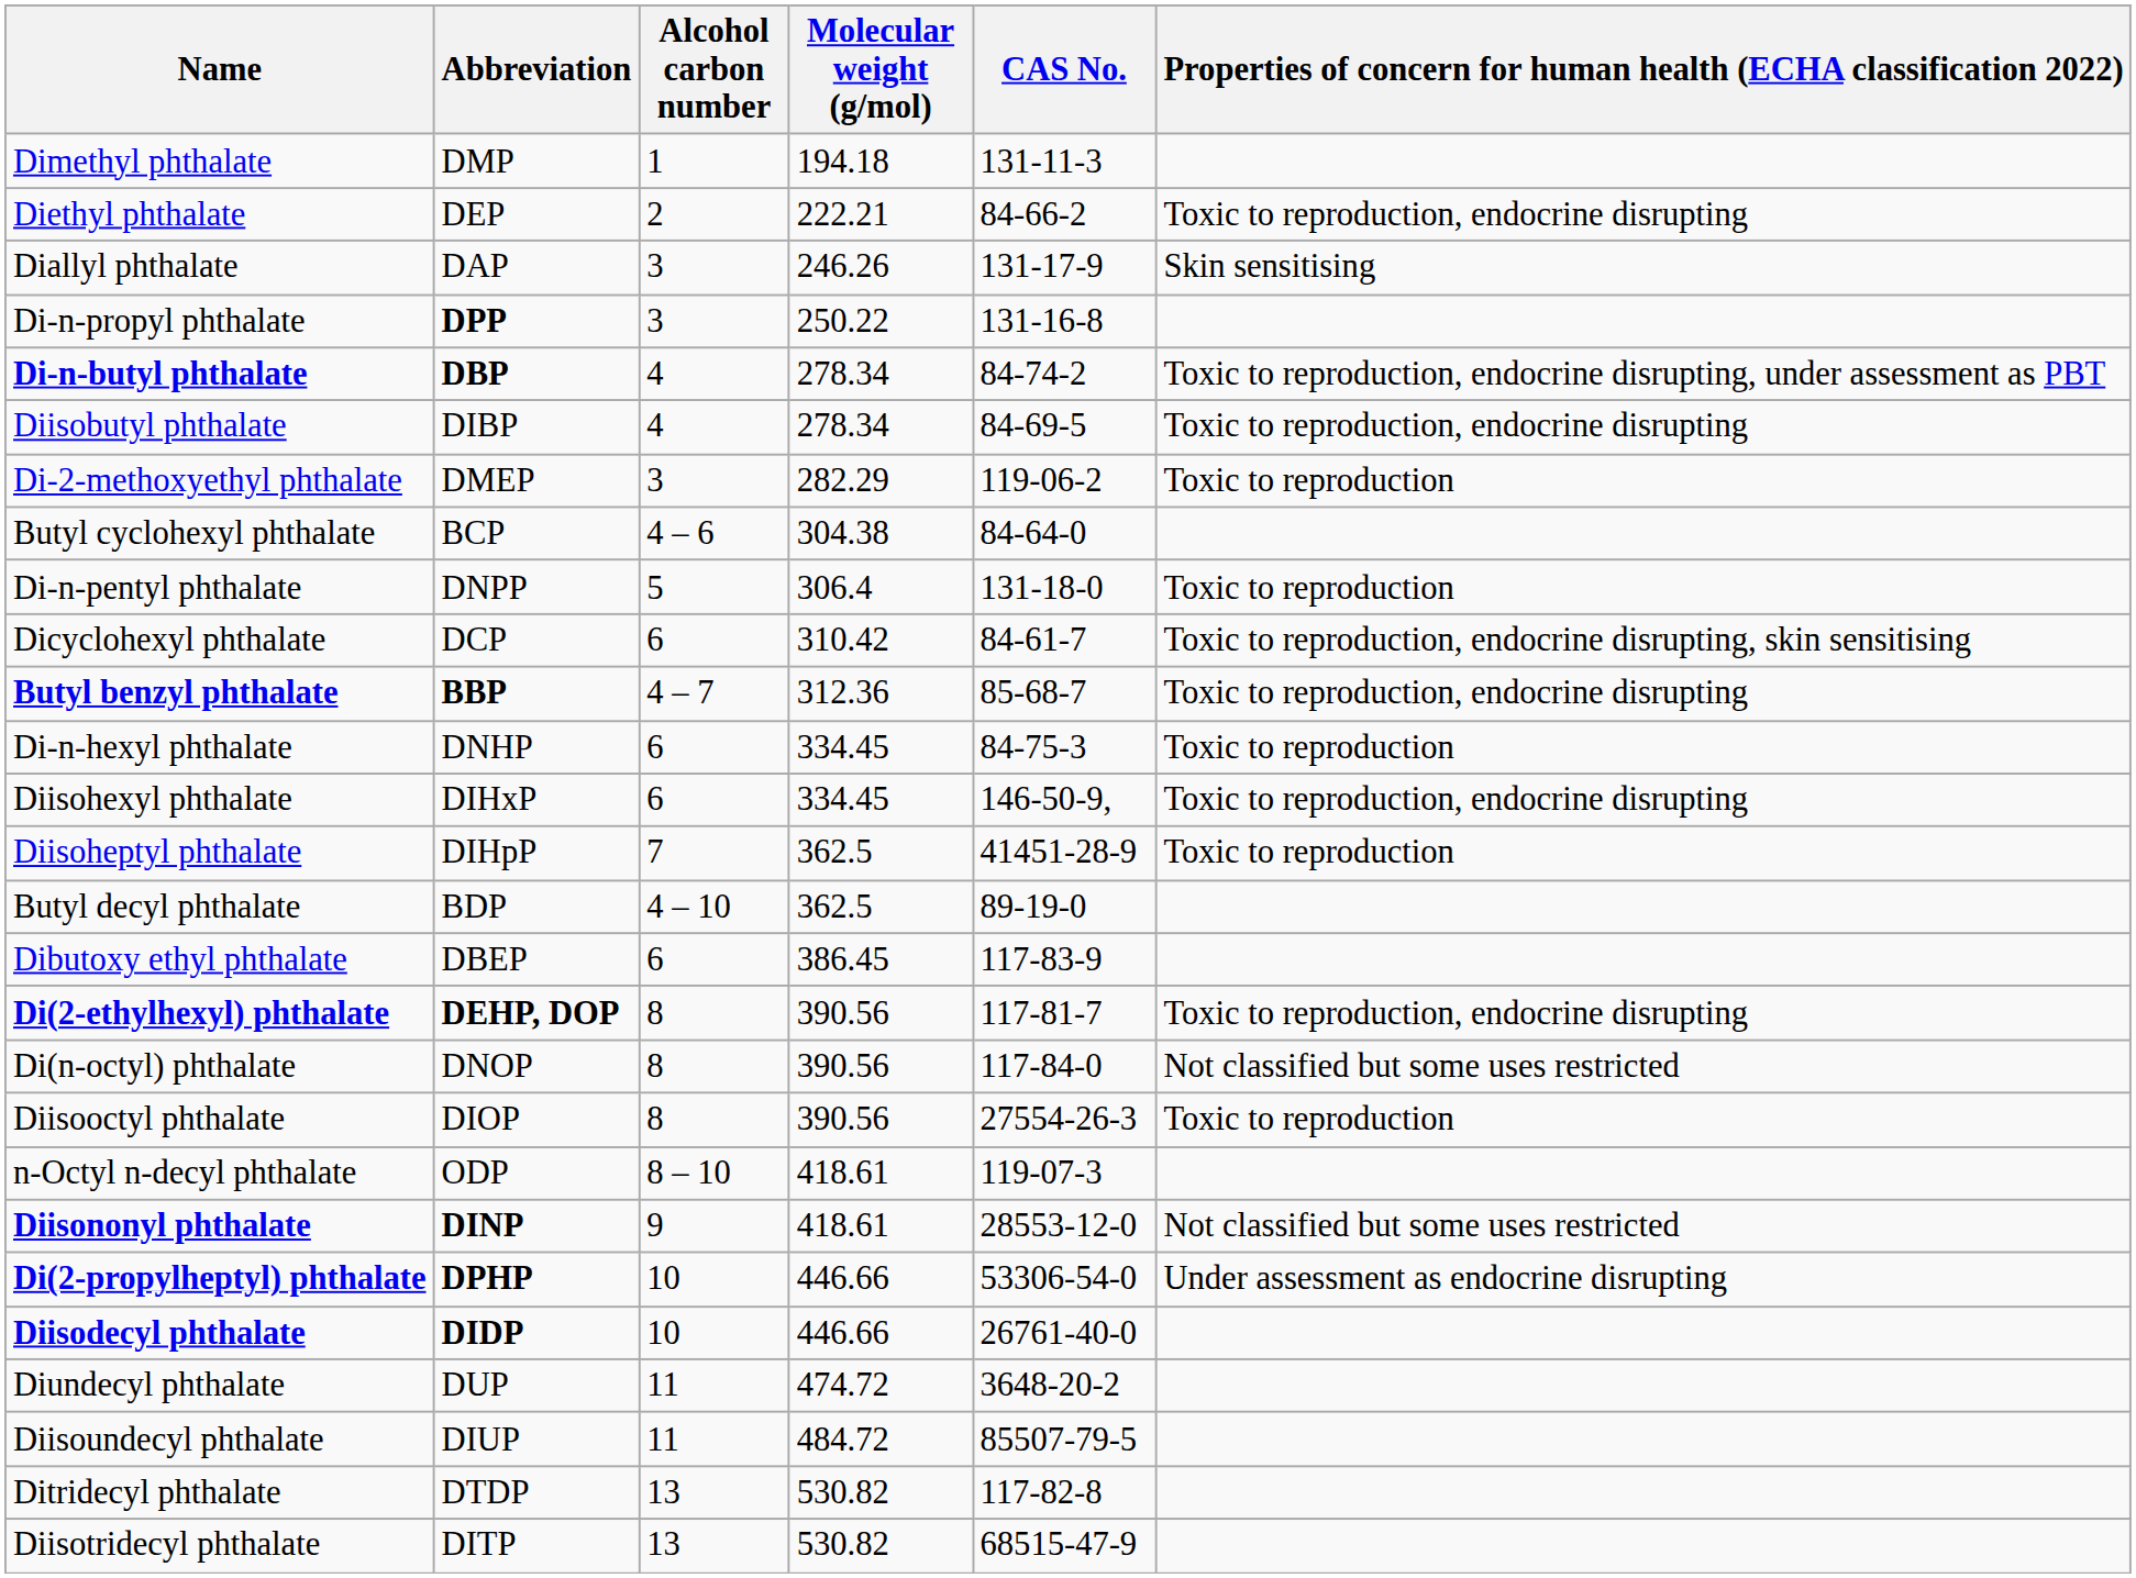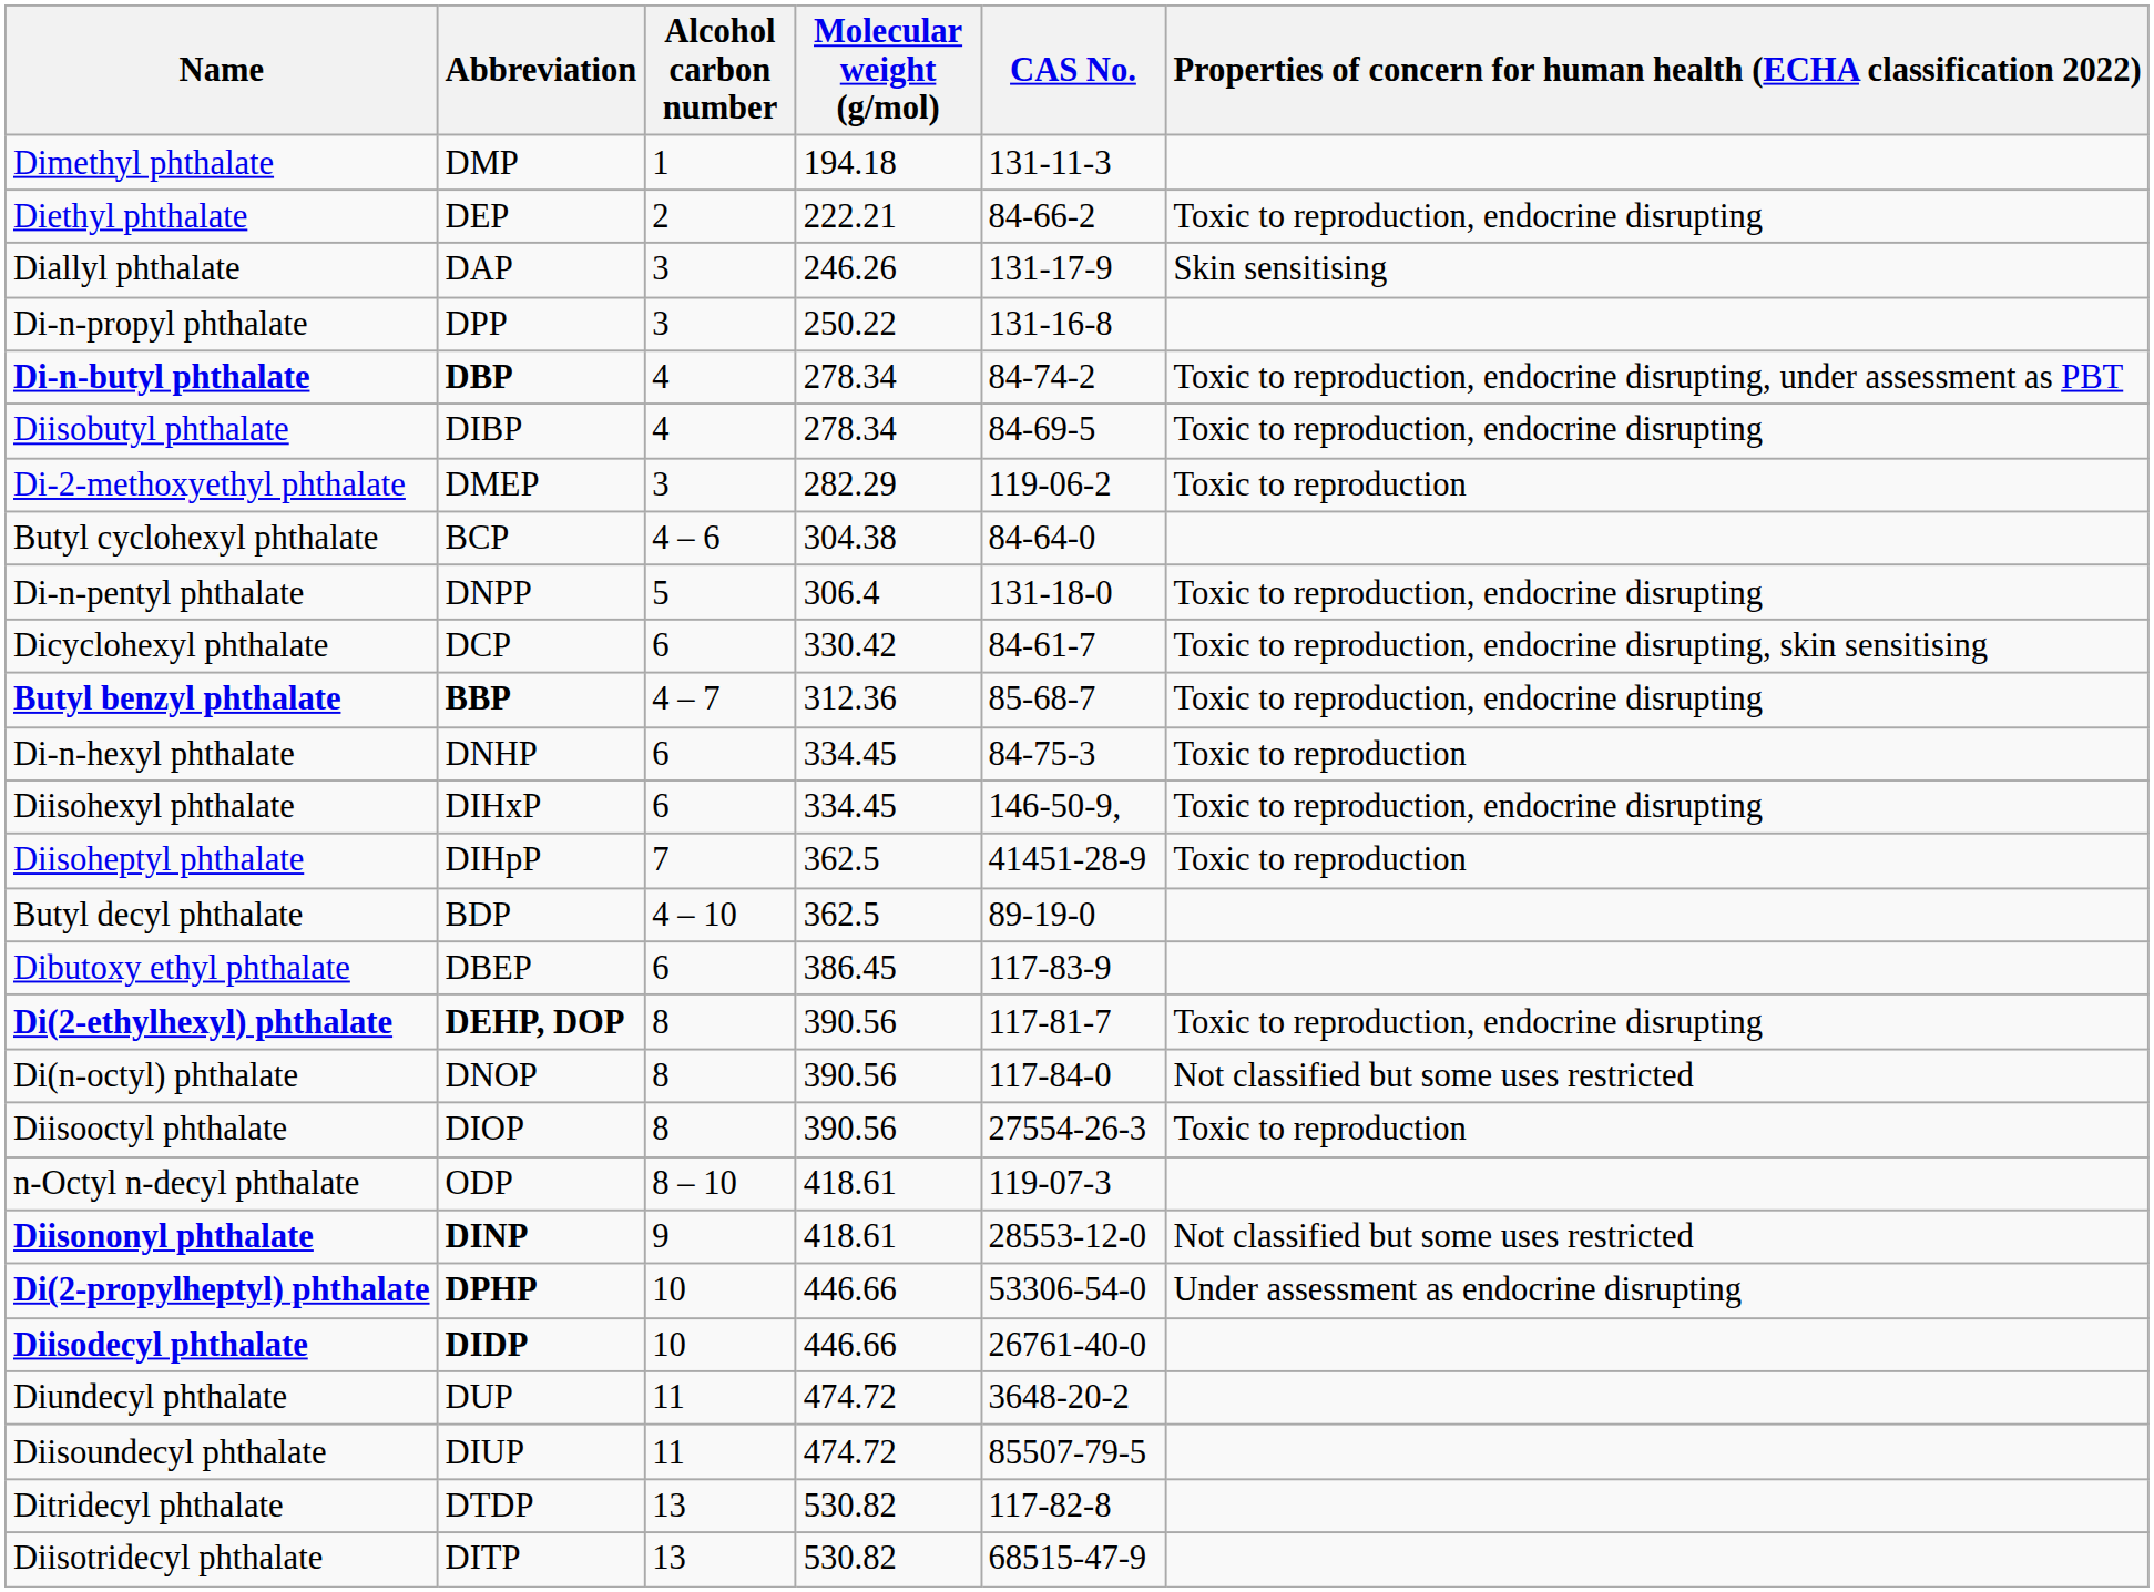 <table class="wikitable">
 <tr>
 <th>Name</th>
 <th>Abbreviation</th>
 <th style=max-width:4em>Alcohol carbon number</th>
 <th style=max-width:5em><a href='#'>Molecular weight</a> (g/mol)</th>
 <th style=min-width:5em><a href='#'>CAS No.</a></th>
 <th>Properties of concern for human health (<a href='#'>ECHA</a> classification 2022)</th>
 </tr>
 <tr>
 <td><a href='#'>Dimethyl phthalate</a></td>
 <td>DMP</td>
 <td>1</td>
 <td>194.18</td>
 <td>131-11-3</td>
 <td></td>
 </tr>
 <tr>
 <td><a href='#'>Diethyl phthalate</a></td>
 <td>DEP</td>
 <td>2</td>
 <td>222.21</td>
 <td>84-66-2</td>
 <td>Toxic to reproduction, endocrine disrupting</td>
 </tr>
 <tr>
 <td>Diallyl phthalate</td>
 <td>DAP</td>
 <td>3</td>
 <td>246.26</td>
 <td>131-17-9</td>
 <td>Skin sensitising</td>
 </tr>
 <tr>
 <td>Di-n-propyl phthalate</td>
-<td><strong>DPP</strong></td>
+<td>DPP</td>
 <td>3</td>
 <td>250.22</td>
 <td>131-16-8</td>
 <td></td>
 </tr>
 <tr>
 <td><strong><a href='#'>Di-n-butyl phthalate</a></strong></td>
 <td><strong>DBP</strong></td>
 <td>4</td>
 <td>278.34</td>
 <td>84-74-2</td>
 <td>Toxic to reproduction, endocrine disrupting, under assessment as <a href='#'>PBT</a></td>
 </tr>
 <tr>
 <td><a href='#'>Diisobutyl phthalate</a></td>
 <td>DIBP</td>
 <td>4</td>
 <td>278.34</td>
 <td>84-69-5</td>
 <td>Toxic to reproduction, endocrine disrupting</td>
 </tr>
 <tr>
 <td><a href='#'>Di-2-methoxyethyl phthalate</a></td>
 <td>DMEP</td>
 <td>3</td>
 <td>282.29</td>
 <td>119-06-2</td>
 <td>Toxic to reproduction</td>
 </tr>
 <tr>
 <td>Butyl cyclohexyl phthalate</td>
 <td>BCP</td>
 <td>4 – 6</td>
 <td>304.38</td>
 <td>84-64-0</td>
 <td></td>
 </tr>
 <tr>
 <td>Di-n-pentyl phthalate</td>
 <td>DNPP</td>
 <td>5</td>
 <td>306.4</td>
 <td>131-18-0</td>
-<td>Toxic to reproduction</td>
+<td>Toxic to reproduction, endocrine disrupting</td>
 </tr>
 <tr>
 <td>Dicyclohexyl phthalate</td>
 <td>DCP</td>
 <td>6</td>
-<td>310.42</td>
+<td>330.42</td>
 <td>84-61-7</td>
 <td>Toxic to reproduction, endocrine disrupting, skin sensitising</td>
 </tr>
 <tr>
 <td><strong><a href='#'>Butyl benzyl phthalate</a></strong></td>
 <td><strong>BBP</strong></td>
 <td>4 – 7</td>
 <td>312.36</td>
 <td>85-68-7</td>
 <td>Toxic to reproduction, endocrine disrupting</td>
 </tr>
 <tr>
 <td>Di-n-hexyl phthalate</td>
 <td>DNHP</td>
 <td>6</td>
 <td>334.45</td>
 <td>84-75-3</td>
 <td>Toxic to reproduction</td>
 </tr>
 <tr>
 <td>Diisohexyl phthalate</td>
 <td>DIHxP</td>
 <td>6</td>
 <td>334.45</td>
 <td>146-50-9,</td>
 <td>Toxic to reproduction, endocrine disrupting</td>
 </tr>
 <tr>
 <td><a href='#'>Diisoheptyl phthalate</a></td>
 <td>DIHpP</td>
 <td>7</td>
 <td>362.5</td>
 <td>41451-28-9</td>
 <td>Toxic to reproduction</td>
 </tr>
 <tr>
 <td>Butyl decyl phthalate</td>
 <td>BDP</td>
 <td>4 – 10</td>
 <td>362.5</td>
 <td>89-19-0</td>
 <td></td>
 </tr>
 <tr>
 <td><a href='#'>Dibutoxy ethyl phthalate</a></td>
 <td>DBEP</td>
 <td>6</td>
 <td>386.45</td>
 <td>117-83-9</td>
 <td></td>
 </tr>
 <tr>
 <td><strong><a href='#'>Di(2-ethylhexyl) phthalate</a></strong></td>
 <td><strong>DEHP, DOP</strong></td>
 <td>8</td>
 <td>390.56</td>
 <td>117-81-7</td>
 <td>Toxic to reproduction, endocrine disrupting</td>
 </tr>
 <tr>
 <td>Di(n-octyl) phthalate</td>
 <td>DNOP</td>
 <td>8</td>
 <td>390.56</td>
 <td>117-84-0</td>
 <td>Not classified but some uses restricted</td>
 </tr>
 <tr>
 <td>Diisooctyl phthalate</td>
 <td>DIOP</td>
 <td>8</td>
 <td>390.56</td>
 <td>27554-26-3</td>
 <td>Toxic to reproduction</td>
 </tr>
 <tr>
 <td>n-Octyl n-decyl phthalate</td>
 <td>ODP</td>
 <td>8 – 10</td>
 <td>418.61</td>
 <td>119-07-3</td>
 <td></td>
 </tr>
 <tr>
 <td><strong><a href='#'>Diisononyl phthalate</a></strong></td>
 <td><strong>DINP</strong></td>
 <td>9</td>
 <td>418.61</td>
 <td>28553-12-0</td>
 <td>Not classified but some uses restricted</td>
 </tr>
 <tr>
 <td><strong><a href='#'>Di(2-propylheptyl) phthalate</a></strong></td>
 <td><strong>DPHP</strong></td>
 <td>10</td>
 <td>446.66</td>
 <td>53306-54-0</td>
 <td>Under assessment as endocrine disrupting</td>
 </tr>
 <tr>
 <td><strong><a href='#'>Diisodecyl phthalate</a></strong></td>
 <td><strong>DIDP</strong></td>
 <td>10</td>
 <td>446.66</td>
 <td>26761-40-0</td>
 <td></td>
 </tr>
 <tr>
 <td>Diundecyl phthalate</td>
 <td>DUP</td>
 <td>11</td>
 <td>474.72</td>
 <td>3648-20-2</td>
 <td></td>
 </tr>
 <tr>
 <td>Diisoundecyl phthalate</td>
 <td>DIUP</td>
 <td>11</td>
-<td>484.72</td>
+<td>474.72</td>
 <td>85507-79-5</td>
 <td></td>
 </tr>
 <tr>
 <td>Ditridecyl phthalate</td>
 <td>DTDP</td>
 <td>13</td>
 <td>530.82</td>
 <td>117-82-8</td>
 <td></td>
 </tr>
 <tr>
 <td>Diisotridecyl phthalate</td>
 <td>DITP</td>
 <td>13</td>
 <td>530.82</td>
 <td>68515-47-9</td>
 <td></td>
 </tr>
 </table>
